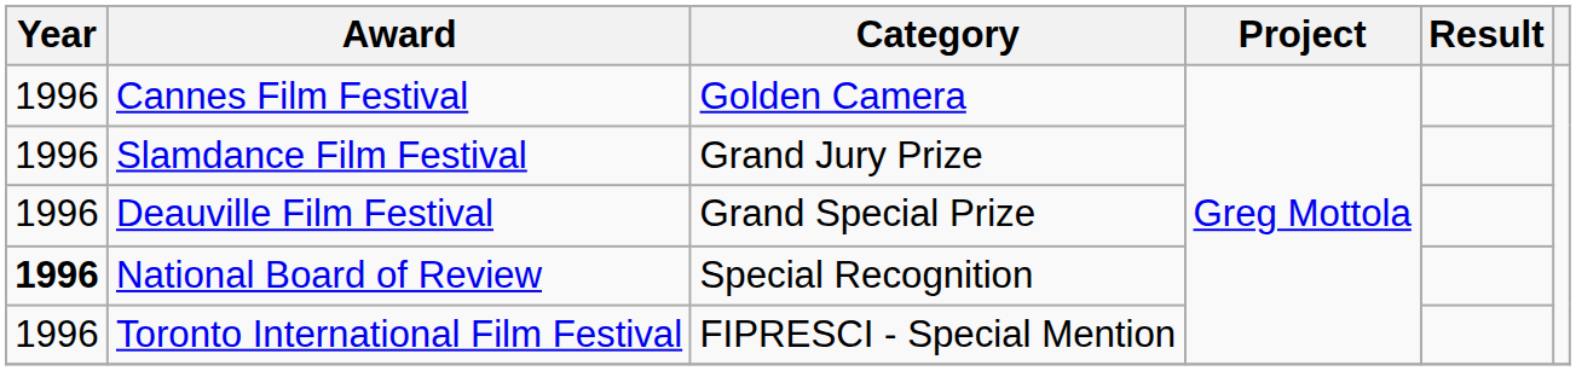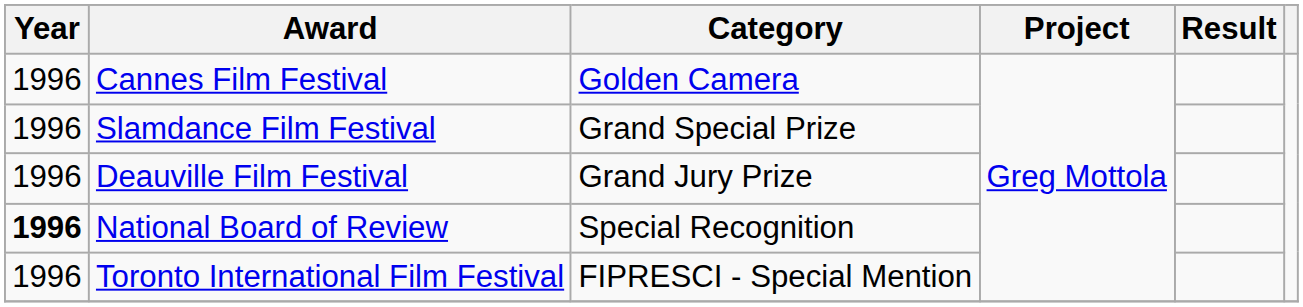 <table class="wikitable">
 <tr>
 <th>Year</th>
 <th>Award</th>
 <th>Category</th>
 <th>Project</th>
 <th>Result</th>
 <th></th>
 </tr>
 <tr>
 <td>1996</td>
 <td><a href='#'>Cannes Film Festival</a></td>
 <td><a href='#'>Golden Camera</a></td>
 <td rowspan=5><a href='#'>Greg Mottola</a></td>
 <td></td>
 <td rowspan=5></td>
 </tr>
 <tr>
 <td>1996</td>
 <td><a href='#'>Slamdance Film Festival</a></td>
-<td>Grand Jury Prize</td>
+<td>Grand Special Prize</td>
 <td></td>
 </tr>
 <tr>
 <td>1996</td>
 <td><a href='#'>Deauville Film Festival</a></td>
-<td>Grand Special Prize</td>
+<td>Grand Jury Prize</td>
 <td></td>
 </tr>
 <tr>
 <td><strong>1996</strong></td>
 <td><a href='#'>National Board of Review</a></td>
 <td>Special Recognition</td>
 <td></td>
 </tr>
 <tr>
 <td>1996</td>
 <td><a href='#'>Toronto International Film Festival</a></td>
 <td>FIPRESCI - Special Mention</td>
 <td></td>
 </tr>
 <tr>
 </tr>
 </table>
